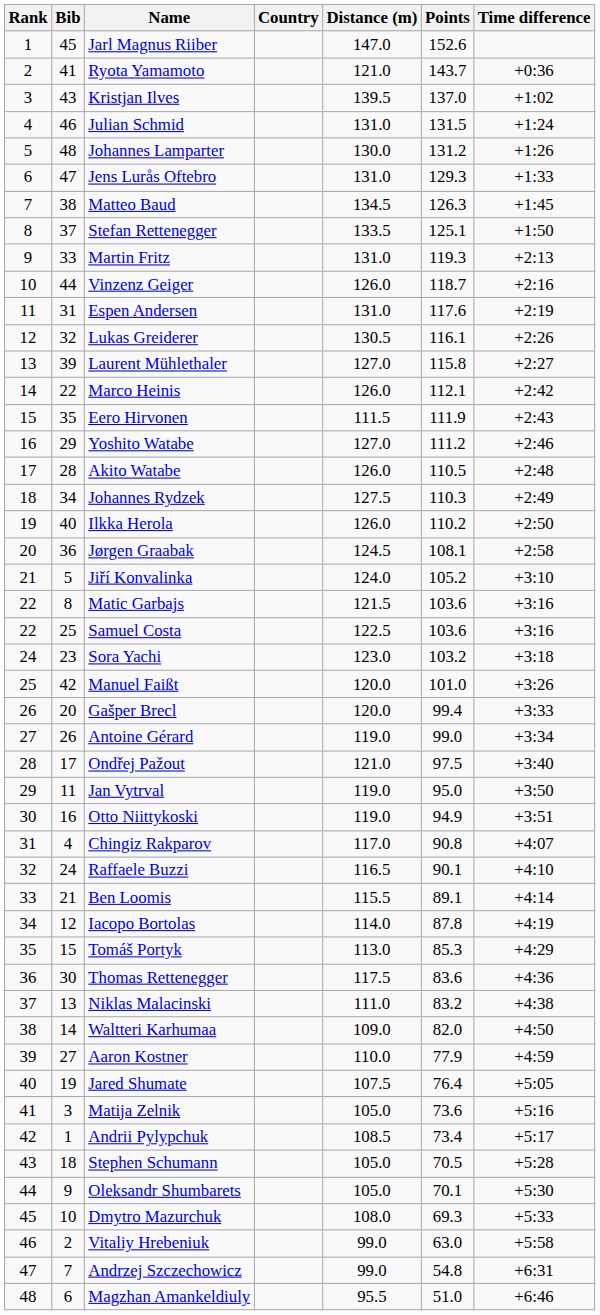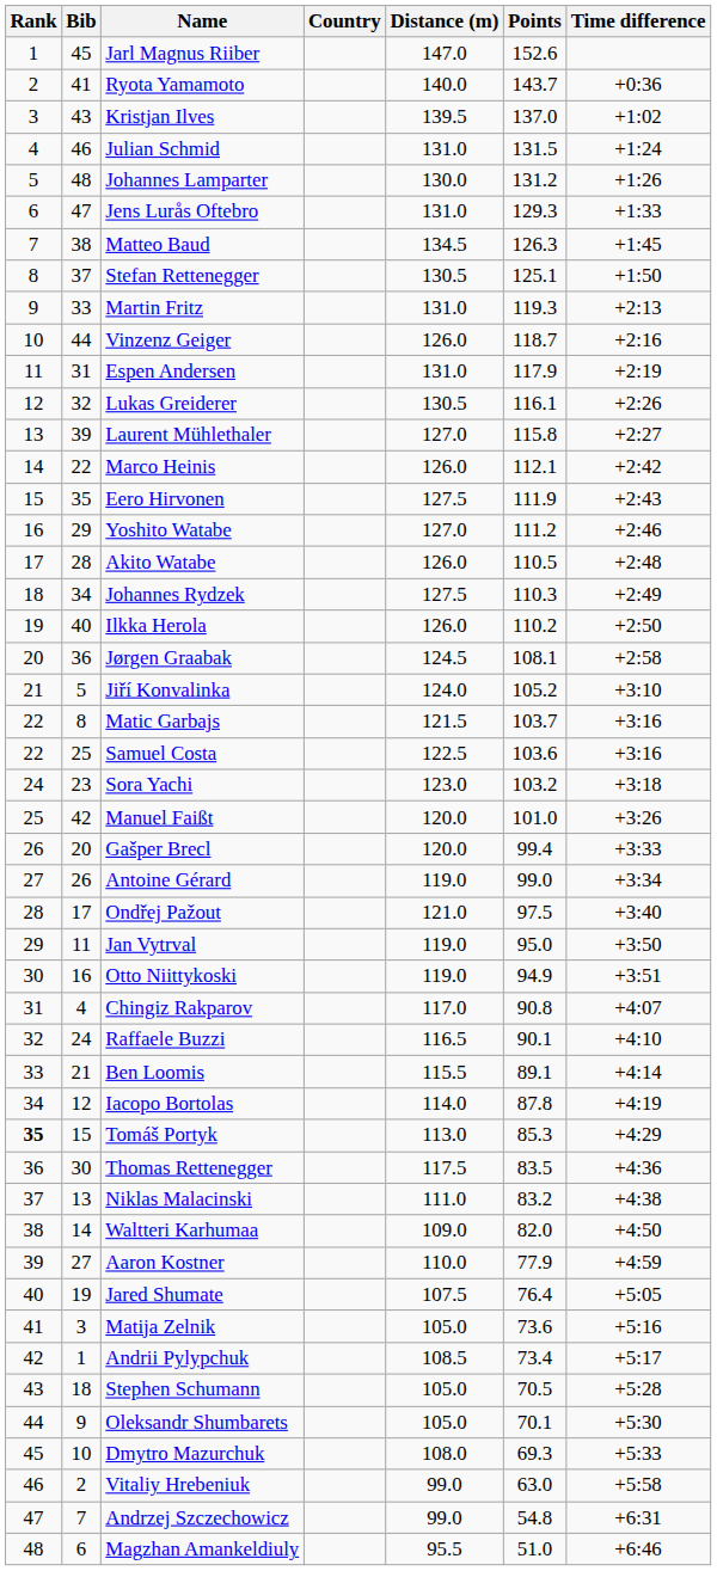 <table class="wikitable sortable" style="text-align:center">
 <tr>
 <th>Rank</th>
 <th>Bib</th>
 <th>Name</th>
 <th>Country</th>
 <th>Distance (m)</th>
 <th>Points</th>
 <th>Time difference</th>
 </tr>
 <tr>
 <td>1</td>
 <td>45</td>
 <td align=left><a href='#'>Jarl Magnus Riiber</a></td>
 <td align=left></td>
 <td>147.0</td>
 <td>152.6</td>
 <td></td>
 </tr>
 <tr>
 <td>2</td>
 <td>41</td>
 <td align=left><a href='#'>Ryota Yamamoto</a></td>
 <td align=left></td>
-<td>121.0</td>
+<td>140.0</td>
 <td>143.7</td>
 <td>+0:36</td>
 </tr>
 <tr>
 <td>3</td>
 <td>43</td>
 <td align=left><a href='#'>Kristjan Ilves</a></td>
 <td align=left></td>
 <td>139.5</td>
 <td>137.0</td>
 <td>+1:02</td>
 </tr>
 <tr>
 <td>4</td>
 <td>46</td>
 <td align=left><a href='#'>Julian Schmid</a></td>
 <td align=left></td>
 <td>131.0</td>
 <td>131.5</td>
 <td>+1:24</td>
 </tr>
 <tr>
 <td>5</td>
 <td>48</td>
 <td align=left><a href='#'>Johannes Lamparter</a></td>
 <td align=left></td>
 <td>130.0</td>
 <td>131.2</td>
 <td>+1:26</td>
 </tr>
 <tr>
 <td>6</td>
 <td>47</td>
 <td align=left><a href='#'>Jens Lurås Oftebro</a></td>
 <td align=left></td>
 <td>131.0</td>
 <td>129.3</td>
 <td>+1:33</td>
 </tr>
 <tr>
 <td>7</td>
 <td>38</td>
 <td align=left><a href='#'>Matteo Baud</a></td>
 <td align=left></td>
 <td>134.5</td>
 <td>126.3</td>
 <td>+1:45</td>
 </tr>
 <tr>
 <td>8</td>
 <td>37</td>
 <td align=left><a href='#'>Stefan Rettenegger</a></td>
 <td align=left></td>
-<td>133.5</td>
+<td>130.5</td>
 <td>125.1</td>
 <td>+1:50</td>
 </tr>
 <tr>
 <td>9</td>
 <td>33</td>
 <td align=left><a href='#'>Martin Fritz</a></td>
 <td align=left></td>
 <td>131.0</td>
 <td>119.3</td>
 <td>+2:13</td>
 </tr>
 <tr>
 <td>10</td>
 <td>44</td>
 <td align=left><a href='#'>Vinzenz Geiger</a></td>
 <td align=left></td>
 <td>126.0</td>
 <td>118.7</td>
 <td>+2:16</td>
 </tr>
 <tr>
 <td>11</td>
 <td>31</td>
 <td align=left><a href='#'>Espen Andersen</a></td>
 <td align=left></td>
 <td>131.0</td>
-<td>117.6</td>
+<td>117.9</td>
 <td>+2:19</td>
 </tr>
 <tr>
 <td>12</td>
 <td>32</td>
 <td align=left><a href='#'>Lukas Greiderer</a></td>
 <td align=left></td>
 <td>130.5</td>
 <td>116.1</td>
 <td>+2:26</td>
 </tr>
 <tr>
 <td>13</td>
 <td>39</td>
 <td align=left><a href='#'>Laurent Mühlethaler</a></td>
 <td align=left></td>
 <td>127.0</td>
 <td>115.8</td>
 <td>+2:27</td>
 </tr>
 <tr>
 <td>14</td>
 <td>22</td>
 <td align=left><a href='#'>Marco Heinis</a></td>
 <td align=left></td>
 <td>126.0</td>
 <td>112.1</td>
 <td>+2:42</td>
 </tr>
 <tr>
 <td>15</td>
 <td>35</td>
 <td align=left><a href='#'>Eero Hirvonen</a></td>
 <td align=left></td>
-<td>111.5</td>
+<td>127.5</td>
 <td>111.9</td>
 <td>+2:43</td>
 </tr>
 <tr>
 <td>16</td>
 <td>29</td>
 <td align=left><a href='#'>Yoshito Watabe</a></td>
 <td align=left></td>
 <td>127.0</td>
 <td>111.2</td>
 <td>+2:46</td>
 </tr>
 <tr>
 <td>17</td>
 <td>28</td>
 <td align=left><a href='#'>Akito Watabe</a></td>
 <td align=left></td>
 <td>126.0</td>
 <td>110.5</td>
 <td>+2:48</td>
 </tr>
 <tr>
 <td>18</td>
 <td>34</td>
 <td align=left><a href='#'>Johannes Rydzek</a></td>
 <td align=left></td>
 <td>127.5</td>
 <td>110.3</td>
 <td>+2:49</td>
 </tr>
 <tr>
 <td>19</td>
 <td>40</td>
 <td align=left><a href='#'>Ilkka Herola</a></td>
 <td align=left></td>
 <td>126.0</td>
 <td>110.2</td>
 <td>+2:50</td>
 </tr>
 <tr>
 <td>20</td>
 <td>36</td>
 <td align=left><a href='#'>Jørgen Graabak</a></td>
 <td align=left></td>
 <td>124.5</td>
 <td>108.1</td>
 <td>+2:58</td>
 </tr>
 <tr>
 <td>21</td>
 <td>5</td>
 <td align=left><a href='#'>Jiří Konvalinka</a></td>
 <td align=left></td>
 <td>124.0</td>
 <td>105.2</td>
 <td>+3:10</td>
 </tr>
 <tr>
 <td>22</td>
 <td>8</td>
 <td align=left><a href='#'>Matic Garbajs</a></td>
 <td align=left></td>
 <td>121.5</td>
-<td>103.6</td>
+<td>103.7</td>
 <td>+3:16</td>
 </tr>
 <tr>
 <td>22</td>
 <td>25</td>
 <td align=left><a href='#'>Samuel Costa</a></td>
 <td align=left></td>
 <td>122.5</td>
 <td>103.6</td>
 <td>+3:16</td>
 </tr>
 <tr>
 <td>24</td>
 <td>23</td>
 <td align=left><a href='#'>Sora Yachi</a></td>
 <td align=left></td>
 <td>123.0</td>
 <td>103.2</td>
 <td>+3:18</td>
 </tr>
 <tr>
 <td>25</td>
 <td>42</td>
 <td align=left><a href='#'>Manuel Faißt</a></td>
 <td align=left></td>
 <td>120.0</td>
 <td>101.0</td>
 <td>+3:26</td>
 </tr>
 <tr>
 <td>26</td>
 <td>20</td>
 <td align=left><a href='#'>Gašper Brecl</a></td>
 <td align=left></td>
 <td>120.0</td>
 <td>99.4</td>
 <td>+3:33</td>
 </tr>
 <tr>
 <td>27</td>
 <td>26</td>
 <td align=left><a href='#'>Antoine Gérard</a></td>
 <td align=left></td>
 <td>119.0</td>
 <td>99.0</td>
 <td>+3:34</td>
 </tr>
 <tr>
 <td>28</td>
 <td>17</td>
 <td align=left><a href='#'>Ondřej Pažout</a></td>
 <td align=left></td>
 <td>121.0</td>
 <td>97.5</td>
 <td>+3:40</td>
 </tr>
 <tr>
 <td>29</td>
 <td>11</td>
 <td align=left><a href='#'>Jan Vytrval</a></td>
 <td align=left></td>
 <td>119.0</td>
 <td>95.0</td>
 <td>+3:50</td>
 </tr>
 <tr>
 <td>30</td>
 <td>16</td>
 <td align=left><a href='#'>Otto Niittykoski</a></td>
 <td align=left></td>
 <td>119.0</td>
 <td>94.9</td>
 <td>+3:51</td>
 </tr>
 <tr>
 <td>31</td>
 <td>4</td>
 <td align=left><a href='#'>Chingiz Rakparov</a></td>
 <td align=left></td>
 <td>117.0</td>
 <td>90.8</td>
 <td>+4:07</td>
 </tr>
 <tr>
 <td>32</td>
 <td>24</td>
 <td align=left><a href='#'>Raffaele Buzzi</a></td>
 <td align=left></td>
 <td>116.5</td>
 <td>90.1</td>
 <td>+4:10</td>
 </tr>
 <tr>
 <td>33</td>
 <td>21</td>
 <td align=left><a href='#'>Ben Loomis</a></td>
 <td align=left></td>
 <td>115.5</td>
 <td>89.1</td>
 <td>+4:14</td>
 </tr>
 <tr>
 <td>34</td>
 <td>12</td>
 <td align=left><a href='#'>Iacopo Bortolas</a></td>
 <td align=left></td>
 <td>114.0</td>
 <td>87.8</td>
 <td>+4:19</td>
 </tr>
 <tr>
-<td>35</td>
+<td><strong>35</strong></td>
 <td>15</td>
 <td align=left><a href='#'>Tomáš Portyk</a></td>
 <td align=left></td>
 <td>113.0</td>
 <td>85.3</td>
 <td>+4:29</td>
 </tr>
 <tr>
 <td>36</td>
 <td>30</td>
 <td align=left><a href='#'>Thomas Rettenegger</a></td>
 <td align=left></td>
 <td>117.5</td>
-<td>83.6</td>
+<td>83.5</td>
 <td>+4:36</td>
 </tr>
 <tr>
 <td>37</td>
 <td>13</td>
 <td align=left><a href='#'>Niklas Malacinski</a></td>
 <td align=left></td>
 <td>111.0</td>
 <td>83.2</td>
 <td>+4:38</td>
 </tr>
 <tr>
 <td>38</td>
 <td>14</td>
 <td align=left><a href='#'>Waltteri Karhumaa</a></td>
 <td align=left></td>
 <td>109.0</td>
 <td>82.0</td>
 <td>+4:50</td>
 </tr>
 <tr>
 <td>39</td>
 <td>27</td>
 <td align=left><a href='#'>Aaron Kostner</a></td>
 <td align=left></td>
 <td>110.0</td>
 <td>77.9</td>
 <td>+4:59</td>
 </tr>
 <tr>
 <td>40</td>
 <td>19</td>
 <td align=left><a href='#'>Jared Shumate</a></td>
 <td align=left></td>
 <td>107.5</td>
 <td>76.4</td>
 <td>+5:05</td>
 </tr>
 <tr>
 <td>41</td>
 <td>3</td>
 <td align=left><a href='#'>Matija Zelnik</a></td>
 <td align=left></td>
 <td>105.0</td>
 <td>73.6</td>
 <td>+5:16</td>
 </tr>
 <tr>
 <td>42</td>
 <td>1</td>
 <td align=left><a href='#'>Andrii Pylypchuk</a></td>
 <td align=left></td>
 <td>108.5</td>
 <td>73.4</td>
 <td>+5:17</td>
 </tr>
 <tr>
 <td>43</td>
 <td>18</td>
 <td align=left><a href='#'>Stephen Schumann</a></td>
 <td align=left></td>
 <td>105.0</td>
 <td>70.5</td>
 <td>+5:28</td>
 </tr>
 <tr>
 <td>44</td>
 <td>9</td>
 <td align=left><a href='#'>Oleksandr Shumbarets</a></td>
 <td align=left></td>
 <td>105.0</td>
 <td>70.1</td>
 <td>+5:30</td>
 </tr>
 <tr>
 <td>45</td>
 <td>10</td>
 <td align=left><a href='#'>Dmytro Mazurchuk</a></td>
 <td align=left></td>
 <td>108.0</td>
 <td>69.3</td>
 <td>+5:33</td>
 </tr>
 <tr>
 <td>46</td>
 <td>2</td>
 <td align=left><a href='#'>Vitaliy Hrebeniuk</a></td>
 <td align=left></td>
 <td>99.0</td>
 <td>63.0</td>
 <td>+5:58</td>
 </tr>
 <tr>
 <td>47</td>
 <td>7</td>
 <td align=left><a href='#'>Andrzej Szczechowicz</a></td>
 <td align=left></td>
 <td>99.0</td>
 <td>54.8</td>
 <td>+6:31</td>
 </tr>
 <tr>
 <td>48</td>
 <td>6</td>
 <td align=left><a href='#'>Magzhan Amankeldiuly</a></td>
 <td align=left></td>
 <td>95.5</td>
 <td>51.0</td>
 <td>+6:46</td>
 </tr>
 </table>
